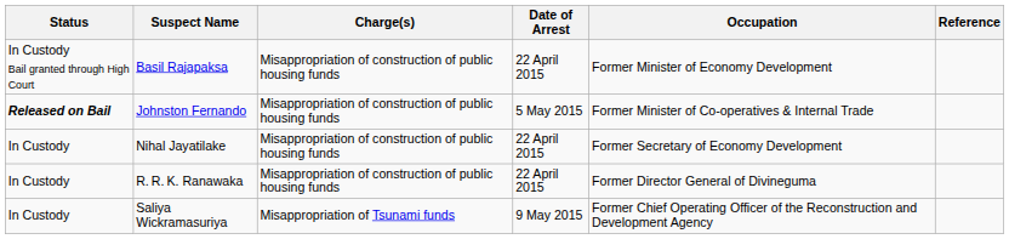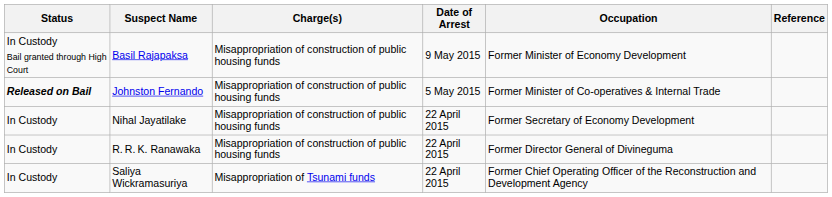 <table class="wikitable sortable">
 <tr>
 <th>Status</th>
 <th>Suspect Name</th>
 <th>Charge(s)</th>
 <th>Date of Arrest</th>
 <th>Occupation</th>
 <th>Reference</th>
 </tr>
 <tr>
 <td>In Custody<br><sub>Bail granted through High Court</sub></td>
 <td><a href='#'>Basil Rajapaksa</a></td>
 <td>Misappropriation of construction of public housing funds</td>
-<td>22 April 2015</td>
+<td>9 May 2015</td>
 <td>Former Minister of Economy Development</td>
 <td></td>
 </tr>
 <tr>
 <td><strong><em>Released on Bail</em></strong></td>
 <td><a href='#'>Johnston Fernando</a></td>
 <td>Misappropriation of construction of public housing funds</td>
 <td>5 May 2015</td>
 <td>Former Minister of Co-operatives & Internal Trade</td>
 <td></td>
 </tr>
 <tr>
 <td>In Custody</td>
 <td>Nihal Jayatilake</td>
 <td>Misappropriation of construction of public housing funds</td>
 <td>22 April 2015</td>
 <td>Former Secretary of Economy Development</td>
 <td></td>
 </tr>
 <tr>
 <td>In Custody</td>
 <td>R. R. K. Ranawaka</td>
 <td>Misappropriation of construction of public housing funds</td>
 <td>22 April 2015</td>
 <td>Former Director General of Divineguma</td>
 <td></td>
 </tr>
 <tr>
 <td>In Custody</td>
 <td>Saliya Wickramasuriya</td>
 <td>Misappropriation of <a href='#'>Tsunami funds</a></td>
-<td>9 May 2015</td>
+<td>22 April 2015</td>
 <td>Former Chief Operating Officer of the Reconstruction and Development Agency</td>
 <td><br></td>
 </tr>
 </table>
